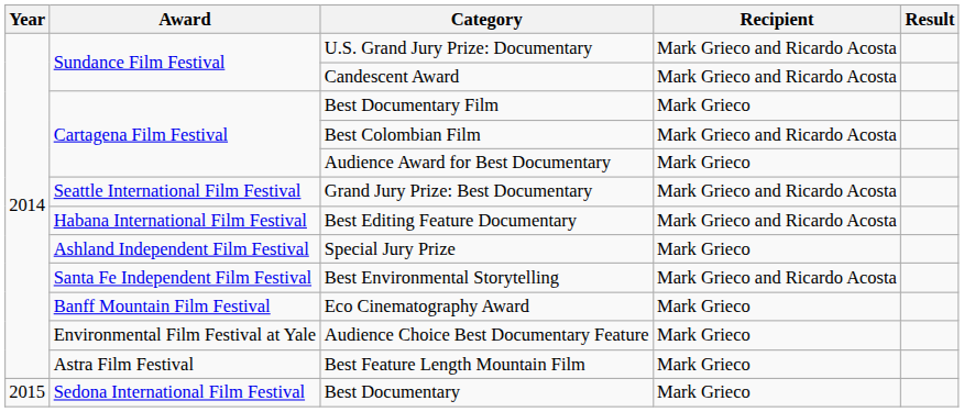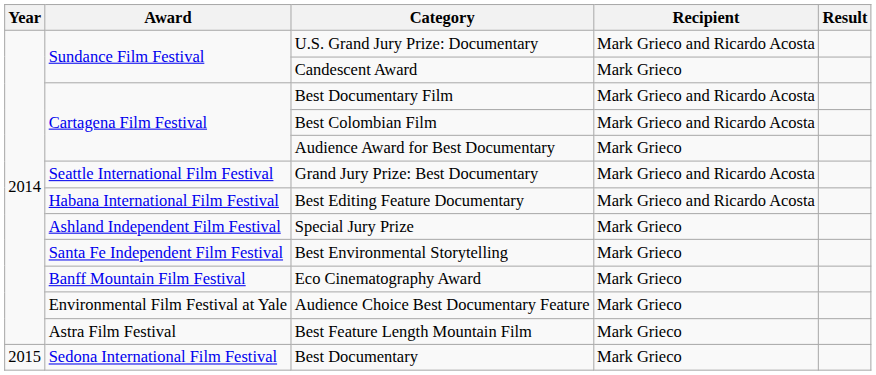 <table class="wikitable sortable" style="margin:1em auto;">
 <tr>
 <th>Year</th>
 <th>Award</th>
 <th>Category</th>
 <th>Recipient</th>
 <th>Result</th>
 </tr>
 <tr>
 <td rowspan="12">2014</td>
 <td rowspan="2"><a href='#'>Sundance Film Festival</a></td>
 <td>U.S. Grand Jury Prize: Documentary</td>
 <td>Mark Grieco and Ricardo Acosta</td>
 <td></td>
 </tr>
 <tr>
 <td>Candescent Award</td>
-<td>Mark Grieco and Ricardo Acosta</td>
+<td>Mark Grieco</td>
 <td></td>
 </tr>
 <tr>
 <td rowspan="3"><a href='#'>Cartagena Film Festival</a></td>
 <td>Best Documentary Film</td>
-<td>Mark Grieco</td>
+<td>Mark Grieco and Ricardo Acosta</td>
 <td></td>
 </tr>
 <tr>
 <td>Best Colombian Film</td>
 <td>Mark Grieco and Ricardo Acosta</td>
 <td></td>
 </tr>
 <tr>
 <td>Audience Award for Best Documentary</td>
 <td>Mark Grieco</td>
 <td></td>
 </tr>
 <tr>
 <td><a href='#'>Seattle International Film Festival</a></td>
 <td>Grand Jury Prize: Best Documentary</td>
 <td>Mark Grieco and Ricardo Acosta</td>
 <td></td>
 </tr>
 <tr>
 <td><a href='#'>Habana International Film Festival</a></td>
 <td>Best Editing Feature Documentary</td>
 <td>Mark Grieco and Ricardo Acosta</td>
 <td></td>
 </tr>
 <tr>
 <td><a href='#'>Ashland Independent Film Festival</a></td>
 <td>Special Jury Prize</td>
 <td>Mark Grieco</td>
 <td></td>
 </tr>
 <tr>
 <td><a href='#'>Santa Fe Independent Film Festival</a></td>
 <td>Best Environmental Storytelling</td>
-<td>Mark Grieco and Ricardo Acosta</td>
+<td>Mark Grieco</td>
 <td></td>
 </tr>
 <tr>
 <td><a href='#'>Banff Mountain Film Festival</a></td>
 <td>Eco Cinematography Award</td>
 <td>Mark Grieco</td>
 <td></td>
 </tr>
 <tr>
 <td>Environmental Film Festival at Yale</td>
 <td>Audience Choice Best Documentary Feature</td>
 <td>Mark Grieco</td>
 <td></td>
 </tr>
 <tr>
 <td>Astra Film Festival</td>
 <td>Best Feature Length Mountain Film</td>
 <td>Mark Grieco</td>
 <td></td>
 </tr>
 <tr>
 <td rowspan="12">2015</td>
 <td><a href='#'>Sedona International Film Festival</a></td>
 <td>Best Documentary</td>
 <td>Mark Grieco</td>
 <td></td>
 </tr>
 </table>
